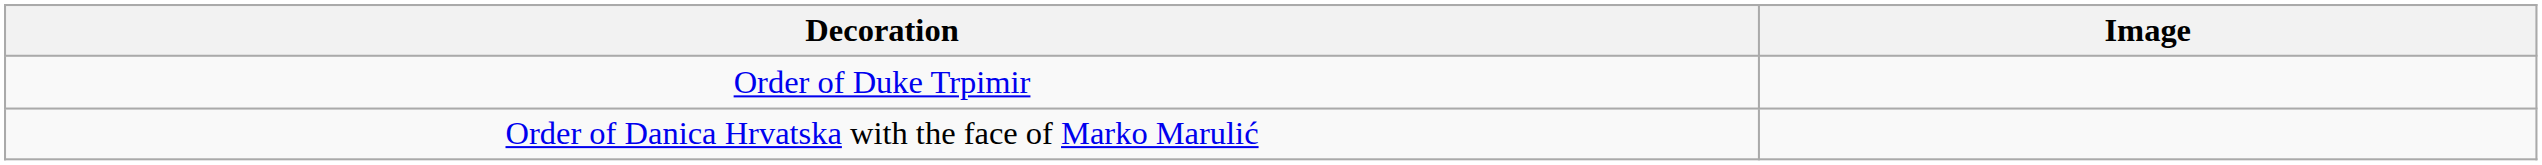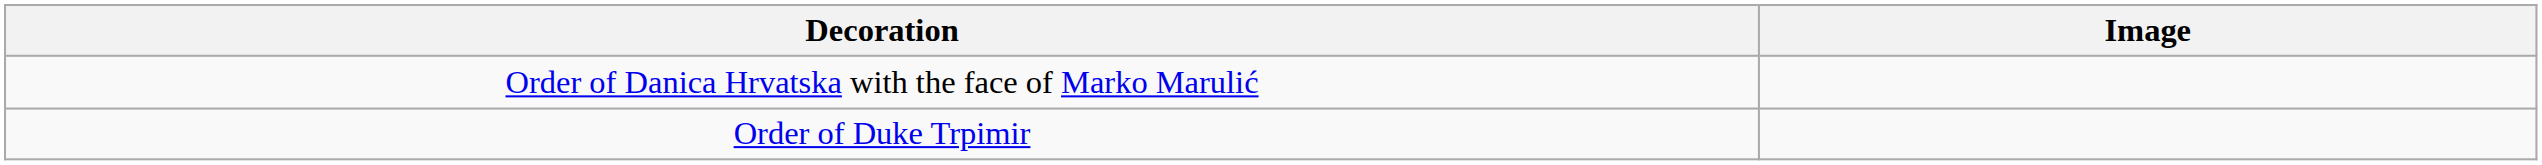 <table class="wikitable" style="text-align:center;">
 <tr>
 <th width="7%">Decoration</th>
 <th width="3%">Image</th>
 </tr>
 <tr>
+<td><a href='#'>Order of Danica Hrvatska</a> with the face of <a href='#'>Marko Marulić</a></td>
+<td></td>
+</tr>
+<tr>
 <td><a href='#'>Order of Duke Trpimir</a></td>
 <td></td>
 </tr>
-<tr>
-<td><a href='#'>Order of Danica Hrvatska</a> with the face of <a href='#'>Marko Marulić</a></td>
-<td></td>
-</tr>
 </table>
